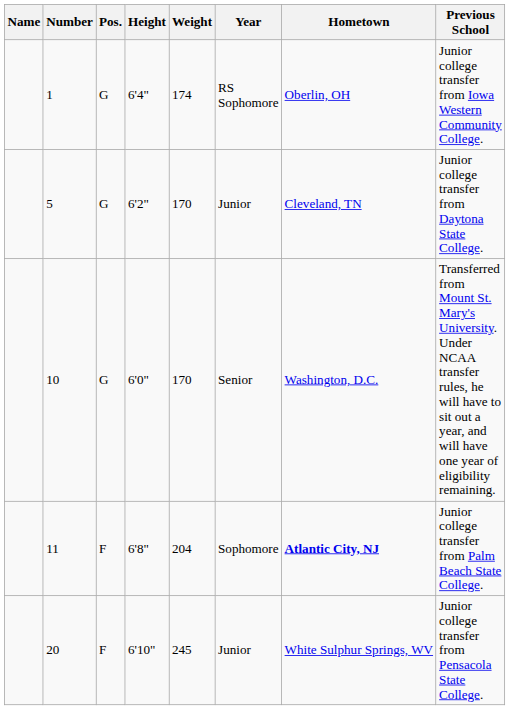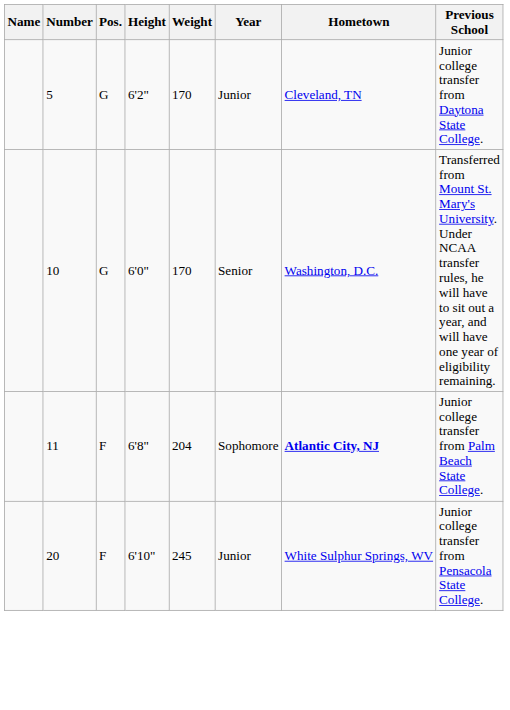 <table class="wikitable sortable" border="1">
 <tr>
 <th>Name</th>
 <th>Number</th>
 <th>Pos.</th>
 <th>Height</th>
 <th>Weight</th>
 <th>Year</th>
 <th>Hometown</th>
 <th class="unsortable">Previous School</th>
-</tr>
-<tr>
-<td style="white-space: nowrap;"></td>
-<td>1</td>
-<td>G</td>
-<td>6'4"</td>
-<td>174</td>
-<td>RS Sophomore</td>
-<td style="white-space: nowrap;"><a href='#'>Oberlin, OH</a></td>
-<td>Junior college transfer from <a href='#'>Iowa Western Community College</a>.</td>
 </tr>
 <tr>
 <td style="white-space: nowrap;"></td>
 <td>5</td>
 <td>G</td>
 <td>6'2"</td>
 <td>170</td>
 <td>Junior</td>
 <td style="white-space: nowrap;"><a href='#'>Cleveland, TN</a></td>
 <td>Junior college transfer from <a href='#'>Daytona State College</a>.</td>
 </tr>
 <tr>
 <td style="white-space: nowrap;"></td>
 <td>10</td>
 <td>G</td>
 <td>6'0"</td>
 <td>170</td>
 <td>Senior</td>
 <td style="white-space: nowrap;"><a href='#'>Washington, D.C.</a></td>
 <td>Transferred from <a href='#'>Mount St. Mary's University</a>. Under NCAA transfer rules, he will have to sit out a year, and will have one year of eligibility remaining.</td>
 </tr>
 <tr>
 <td style="white-space: nowrap;"></td>
 <td>11</td>
 <td>F</td>
 <td>6'8"</td>
 <td>204</td>
 <td>Sophomore</td>
 <td style="white-space: nowrap;"><strong><a href='#'>Atlantic City, NJ</a></strong></td>
 <td>Junior college transfer from <a href='#'>Palm Beach State College</a>.</td>
 </tr>
 <tr>
 <td style="white-space: nowrap;"></td>
 <td>20</td>
 <td>F</td>
 <td>6'10"</td>
 <td>245</td>
 <td>Junior</td>
 <td style="white-space: nowrap;"><a href='#'>White Sulphur Springs, WV</a></td>
 <td>Junior college transfer from <a href='#'>Pensacola State College</a>.</td>
 </tr>
 </table>
